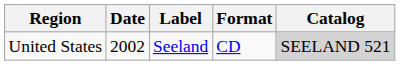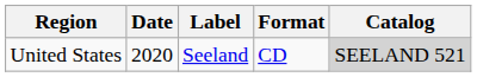 <table class="wikitable">
 <tr>
 <th>Region</th>
 <th>Date</th>
 <th>Label</th>
 <th>Format</th>
 <th>Catalog</th>
 </tr>
 <tr>
 <td>United States</td>
-<td>2002</td>
+<td>2020</td>
 <td><a href='#'>Seeland</a></td>
 <td><a href='#'>CD</a></td>
 <td style="background: lightgrey;">SEELAND 521</td>
 </tr>
 </table>
